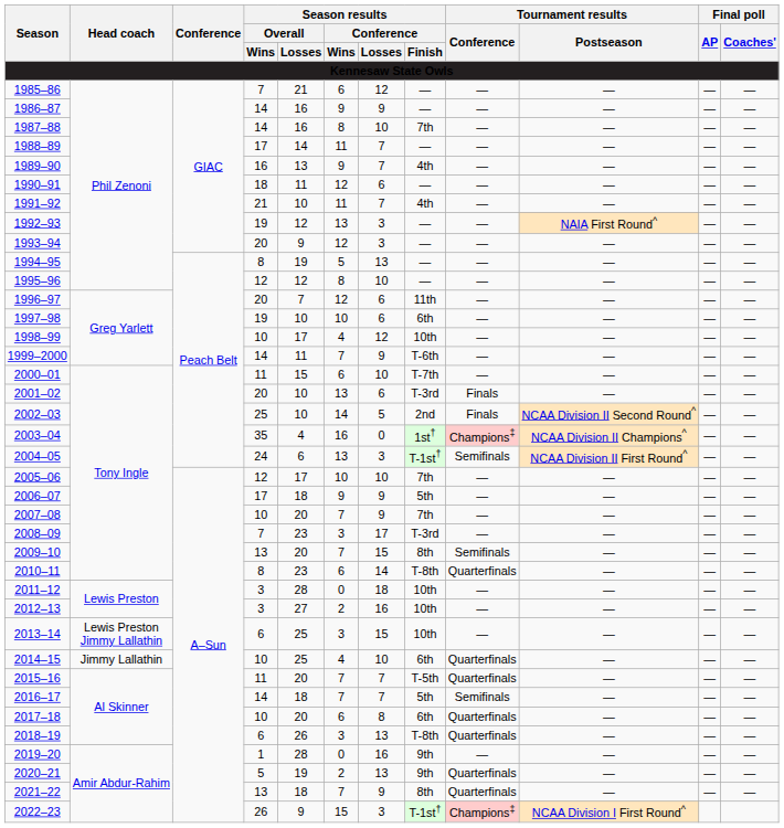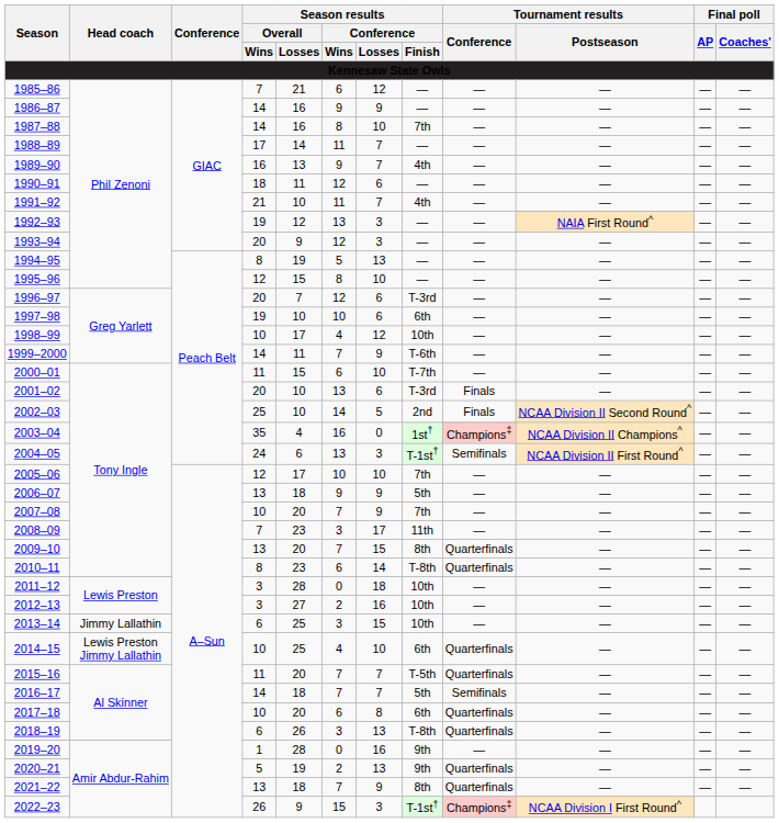 <table class="wikitable" style="font-size: 95%; text-align:center;">
 <tr>
 <th rowspan="3">Season</th>
 <th rowspan="3">Head coach</th>
 <th rowspan="3">Conference</th>
 <th colspan="5">Season results</th>
 <th colspan="2">Tournament results</th>
 <th colspan="2">Final poll</th>
 </tr>
 <tr>
 <th colspan="2">Overall</th>
 <th colspan="3">Conference</th>
 <th rowspan="2">Conference</th>
 <th rowspan="2">Postseason</th>
 <th rowspan="2"><a href='#'>AP</a></th>
 <th rowspan="2"><a href='#'>Coaches'</a></th>
 </tr>
 <tr>
 <th>Wins</th>
 <th>Losses</th>
 <th>Wins</th>
 <th>Losses</th>
 <th>Finish</th>
 </tr>
 <tr>
 <td colspan="12" style="background:#231f20;color:#000000"><span><strong>Kennesaw State Owls</strong></span></td>
 </tr>
 <tr>
 <td><a href='#'>1985–86</a></td>
 <td rowspan="11"><a href='#'>Phil Zenoni</a></td>
 <td rowspan="9"><a href='#'>GIAC</a><br></td>
 <td>7</td>
 <td>21</td>
 <td>6</td>
 <td>12</td>
 <td>—</td>
 <td>—</td>
 <td>—</td>
 <td>—</td>
 <td>—</td>
 </tr>
 <tr>
 <td><a href='#'>1986–87</a></td>
 <td>14</td>
 <td>16</td>
 <td>9</td>
 <td>9</td>
 <td>—</td>
 <td>—</td>
 <td>—</td>
 <td>—</td>
 <td>—</td>
 </tr>
 <tr>
 <td><a href='#'>1987–88</a></td>
 <td>14</td>
 <td>16</td>
 <td>8</td>
 <td>10</td>
 <td>7th</td>
 <td>—</td>
 <td>—</td>
 <td>—</td>
 <td>—</td>
 </tr>
 <tr>
 <td><a href='#'>1988–89</a></td>
 <td>17</td>
 <td>14</td>
 <td>11</td>
 <td>7</td>
 <td>—</td>
 <td>—</td>
 <td>—</td>
 <td>—</td>
 <td>—</td>
 </tr>
 <tr>
 <td><a href='#'>1989–90</a></td>
 <td>16</td>
 <td>13</td>
 <td>9</td>
 <td>7</td>
 <td>4th</td>
 <td>—</td>
 <td>—</td>
 <td>—</td>
 <td>—</td>
 </tr>
 <tr>
 <td><a href='#'>1990–91</a></td>
 <td>18</td>
 <td>11</td>
 <td>12</td>
 <td>6</td>
 <td>—</td>
 <td>—</td>
 <td>—</td>
 <td>—</td>
 <td>—</td>
 </tr>
 <tr>
 <td><a href='#'>1991–92</a></td>
 <td>21</td>
 <td>10</td>
 <td>11</td>
 <td>7</td>
 <td>4th</td>
 <td>—</td>
 <td>—</td>
 <td>—</td>
 <td>—</td>
 </tr>
 <tr>
 <td><a href='#'>1992–93</a></td>
 <td>19</td>
 <td>12</td>
 <td>13</td>
 <td>3</td>
 <td>—</td>
 <td>—</td>
 <td bgcolor="#ffe6bd"><a href='#'>NAIA</a> First Round<sup>^</sup></td>
 <td>—</td>
 <td>—</td>
 </tr>
 <tr>
 <td><a href='#'>1993–94</a></td>
 <td>20</td>
 <td>9</td>
 <td>12</td>
 <td>3</td>
 <td>—</td>
 <td>—</td>
 <td>—</td>
 <td>—</td>
 <td>—</td>
 </tr>
 <tr>
 <td><a href='#'>1994–95</a></td>
 <td rowspan="11"><a href='#'>Peach Belt</a><br></td>
 <td>8</td>
 <td>19</td>
 <td>5</td>
 <td>13</td>
 <td>—</td>
 <td>—</td>
 <td>—</td>
 <td>—</td>
 <td>—</td>
 </tr>
 <tr>
 <td><a href='#'>1995–96</a></td>
 <td>12</td>
-<td>12</td>
+<td>15</td>
 <td>8</td>
 <td>10</td>
 <td>—</td>
 <td>—</td>
 <td>—</td>
 <td>—</td>
 <td>—</td>
 </tr>
 <tr>
 <td><a href='#'>1996–97</a></td>
 <td rowspan="4"><a href='#'>Greg Yarlett</a></td>
 <td>20</td>
 <td>7</td>
 <td>12</td>
 <td>6</td>
-<td>11th</td>
+<td>T-3rd</td>
 <td>—</td>
 <td>—</td>
 <td>—</td>
 <td>—</td>
 </tr>
 <tr>
 <td><a href='#'>1997–98</a></td>
 <td>19</td>
 <td>10</td>
 <td>10</td>
 <td>6</td>
 <td>6th</td>
 <td>—</td>
 <td>—</td>
 <td>—</td>
 <td>—</td>
 </tr>
 <tr>
 <td><a href='#'>1998–99</a></td>
 <td>10</td>
 <td>17</td>
 <td>4</td>
 <td>12</td>
 <td>10th</td>
 <td>—</td>
 <td>—</td>
 <td>—</td>
 <td>—</td>
 </tr>
 <tr>
 <td><a href='#'>1999–2000</a></td>
 <td>14</td>
 <td>11</td>
 <td>7</td>
 <td>9</td>
 <td>T-6th</td>
 <td>—</td>
 <td>—</td>
 <td>—</td>
 <td>—</td>
 </tr>
 <tr>
 <td><a href='#'>2000–01</a></td>
 <td rowspan="11"><a href='#'>Tony Ingle</a></td>
 <td>11</td>
 <td>15</td>
 <td>6</td>
 <td>10</td>
 <td>T-7th</td>
 <td>—</td>
 <td>—</td>
 <td>—</td>
 <td>—</td>
 </tr>
 <tr>
 <td><a href='#'>2001–02</a></td>
 <td>20</td>
 <td>10</td>
 <td>13</td>
 <td>6</td>
 <td>T-3rd</td>
 <td>Finals</td>
 <td>—</td>
 <td>—</td>
 <td>—</td>
 </tr>
 <tr>
 <td><a href='#'>2002–03</a></td>
 <td>25</td>
 <td>10</td>
 <td>14</td>
 <td>5</td>
 <td>2nd</td>
 <td>Finals</td>
 <td bgcolor="#ffe6bd"><a href='#'>NCAA Division II</a> Second Round<sup>^</sup></td>
 <td>—</td>
 <td>—</td>
 </tr>
 <tr>
 <td><a href='#'>2003–04</a></td>
 <td>35</td>
 <td>4</td>
 <td>16</td>
 <td>0</td>
 <td bgcolor="#ddffdd">1st<sup>†</sup></td>
 <td bgcolor="#ffcccc">Champions<sup>‡</sup></td>
 <td bgcolor="#ffe6bd"><a href='#'>NCAA Division II</a> Champions<sup>^</sup></td>
 <td>—</td>
 <td>—</td>
 </tr>
 <tr>
 <td><a href='#'>2004–05</a></td>
 <td>24</td>
 <td>6</td>
 <td>13</td>
 <td>3</td>
 <td bgcolor="#ddffdd">T-1st<sup>†</sup></td>
 <td>Semifinals</td>
 <td bgcolor="#ffe6bd"><a href='#'>NCAA Division II</a> First Round<sup>^</sup></td>
 <td>—</td>
 <td>—</td>
 </tr>
 <tr>
 <td><a href='#'>2005–06</a></td>
 <td rowspan="18"><a href='#'>A–Sun</a><br></td>
 <td>12</td>
 <td>17</td>
 <td>10</td>
 <td>10</td>
 <td>7th</td>
 <td>—</td>
 <td>—</td>
 <td>—</td>
 <td>—</td>
 </tr>
 <tr>
 <td><a href='#'>2006–07</a></td>
-<td>17</td>
+<td>13</td>
 <td>18</td>
 <td>9</td>
 <td>9</td>
 <td>5th</td>
 <td>—</td>
 <td>—</td>
 <td>—</td>
 <td>—</td>
 </tr>
 <tr>
 <td><a href='#'>2007–08</a></td>
 <td>10</td>
 <td>20</td>
 <td>7</td>
 <td>9</td>
 <td>7th</td>
 <td>—</td>
 <td>—</td>
 <td>—</td>
 <td>—</td>
 </tr>
 <tr>
 <td><a href='#'>2008–09</a></td>
 <td>7</td>
 <td>23</td>
 <td>3</td>
 <td>17</td>
-<td>T-3rd</td>
+<td>11th</td>
 <td>—</td>
 <td>—</td>
 <td>—</td>
 <td>—</td>
 </tr>
 <tr>
 <td><a href='#'>2009–10</a></td>
 <td>13</td>
 <td>20</td>
 <td>7</td>
 <td>15</td>
 <td>8th</td>
-<td>Semifinals</td>
+<td>Quarterfinals</td>
 <td>—</td>
 <td>—</td>
 <td>—</td>
 </tr>
 <tr>
 <td><a href='#'>2010–11</a></td>
 <td>8</td>
 <td>23</td>
 <td>6</td>
 <td>14</td>
 <td>T-8th</td>
 <td>Quarterfinals</td>
 <td>—</td>
 <td>—</td>
 <td>—</td>
 </tr>
 <tr>
 <td><a href='#'>2011–12</a></td>
 <td rowspan="2"><a href='#'>Lewis Preston</a></td>
 <td>3</td>
 <td>28</td>
 <td>0</td>
 <td>18</td>
 <td>10th</td>
 <td>—</td>
 <td>—</td>
 <td>—</td>
 <td>—</td>
 </tr>
 <tr>
 <td><a href='#'>2012–13</a></td>
 <td>3</td>
 <td>27</td>
 <td>2</td>
 <td>16</td>
 <td>10th</td>
 <td>—</td>
 <td>—</td>
 <td>—</td>
 <td>—</td>
 </tr>
 <tr>
 <td><a href='#'>2013–14</a></td>
-<td rowspan="1">Lewis Preston<br><a href='#'>Jimmy Lallathin</a></td>
+<td rowspan="1">Jimmy Lallathin</td>
 <td>6</td>
 <td>25</td>
 <td>3</td>
 <td>15</td>
 <td>10th</td>
 <td>—</td>
 <td>—</td>
 <td>—</td>
 <td>—</td>
 </tr>
 <tr>
 <td><a href='#'>2014–15</a></td>
-<td rowspan="1">Jimmy Lallathin</td>
+<td rowspan="1">Lewis Preston<br><a href='#'>Jimmy Lallathin</a></td>
 <td>10</td>
 <td>25</td>
 <td>4</td>
 <td>10</td>
 <td>6th</td>
 <td>Quarterfinals</td>
 <td>—</td>
 <td>—</td>
 <td>—</td>
 </tr>
 <tr>
 <td><a href='#'>2015–16</a></td>
 <td rowspan="4"><a href='#'>Al Skinner</a></td>
 <td>11</td>
 <td>20</td>
 <td>7</td>
 <td>7</td>
 <td>T-5th</td>
 <td>Quarterfinals</td>
 <td>—</td>
 <td>—</td>
 <td>—</td>
 </tr>
 <tr>
 <td><a href='#'>2016–17</a></td>
 <td>14</td>
 <td>18</td>
 <td>7</td>
 <td>7</td>
 <td>5th</td>
 <td>Semifinals</td>
 <td>—</td>
 <td>—</td>
 <td>—</td>
 </tr>
 <tr>
 <td><a href='#'>2017–18</a></td>
 <td>10</td>
 <td>20</td>
 <td>6</td>
 <td>8</td>
 <td>6th</td>
 <td>Quarterfinals</td>
 <td>—</td>
 <td>—</td>
 <td>—</td>
 </tr>
 <tr>
 <td><a href='#'>2018–19</a></td>
 <td>6</td>
 <td>26</td>
 <td>3</td>
 <td>13</td>
 <td>T-8th</td>
 <td>Quarterfinals</td>
 <td>—</td>
 <td>—</td>
 <td>—</td>
 </tr>
 <tr>
 <td><a href='#'>2019–20</a></td>
 <td rowspan="4"><a href='#'>Amir Abdur-Rahim</a></td>
 <td>1</td>
 <td>28</td>
 <td>0</td>
 <td>16</td>
 <td>9th</td>
 <td>—</td>
 <td>—</td>
 <td>—</td>
 <td>—</td>
 </tr>
 <tr>
 <td><a href='#'>2020–21</a></td>
 <td>5</td>
 <td>19</td>
 <td>2</td>
 <td>13</td>
 <td>9th</td>
 <td>Quarterfinals</td>
 <td>—</td>
 <td>—</td>
 <td>—</td>
 </tr>
 <tr>
 <td><a href='#'>2021–22</a></td>
 <td>13</td>
 <td>18</td>
 <td>7</td>
 <td>9</td>
 <td>8th</td>
 <td>Quarterfinals</td>
 <td>—</td>
 <td>—</td>
 <td>—</td>
 </tr>
 <tr>
 <td><a href='#'>2022–23</a></td>
 <td>26</td>
 <td>9</td>
 <td>15</td>
 <td>3</td>
 <td bgcolor="#ddffdd">T-1st<sup>†</sup></td>
 <td bgcolor="#ffcccc">Champions<sup>‡</sup></td>
 <td bgcolor="#ffe6bd"><a href='#'>NCAA Division I</a> First Round<sup>^</sup></td>
 <td></td>
 <td></td>
 </tr>
 </table>
